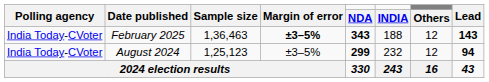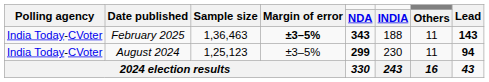 <table class="wikitable" style="text-align:center;font-size:95%;line-height:16px;">
 <tr>
 <th rowspan="2">Polling agency</th>
 <th rowspan="2">Date published</th>
 <th rowspan="2">Sample size</th>
 <th rowspan="2">Margin of error</th>
 <td bgcolor=></td>
 <td bgcolor=></td>
 <td bgcolor=grey></td>
 <th rowspan="2">Lead</th>
 </tr>
 <tr>
 <th><a href='#'>NDA</a></th>
 <th><a href='#'>INDIA</a></th>
 <th>Others</th>
 </tr>
 <tr>
 <td><a href='#'>India Today</a>-<a href='#'>CVoter</a></td>
 <td><em>February 2025</em></td>
 <td>1,36,463</td>
 <td><strong>±3–5%</strong></td>
 <td bgcolor=><strong>343</strong></td>
 <td>188</td>
-<td>12</td>
+<td>11</td>
 <td bgcolor=><strong>143</strong></td>
 </tr>
 <tr>
 <td><a href='#'>India Today</a>-<a href='#'>CVoter</a></td>
 <td><em>August 2024</em></td>
 <td>1,25,123</td>
 <td>±3–5%</td>
 <td bgcolor=><strong>299</strong></td>
-<td>232</td>
-<td>12</td>
+<td>230</td>
+<td>11</td>
 <td bgcolor=><strong>94</strong></td>
 </tr>
 <tr>
 <th colspan="4"><em>2024 election results</em></th>
 <td bgcolor=><strong><em>330</em></strong></td>
 <th><em>243</em></th>
 <th><em>16</em></th>
 <td bgcolor=><strong><em>43</em></strong></td>
 </tr>
 </table>
